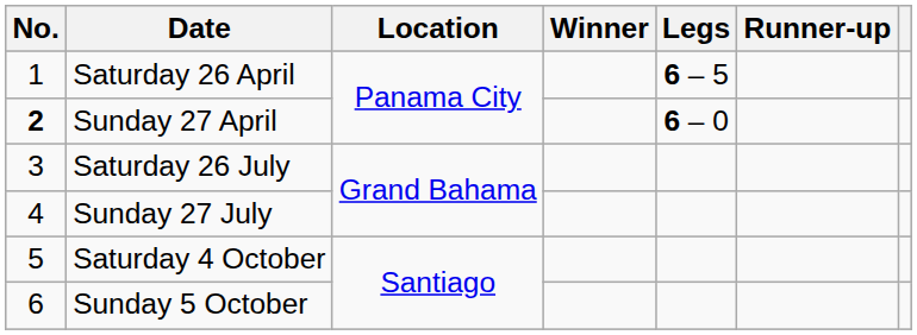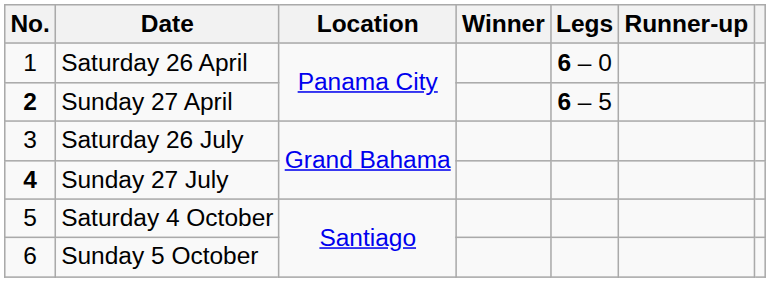 <table class="wikitable">
 <tr>
 <th>No.</th>
 <th>Date</th>
 <th>Location</th>
 <th>Winner</th>
 <th>Legs</th>
 <th>Runner-up</th>
 <th></th>
 </tr>
 <tr>
 <td align=center>1</td>
 <td align=left>Saturday 26 April</td>
 <td align="center" rowspan="2"> <a href='#'>Panama City</a></td>
 <td align="right"></td>
-<td align="center"><strong>6</strong> – 5</td>
+<td align="center"><strong>6</strong> – 0</td>
 <td></td>
 <td align="center"></td>
 </tr>
 <tr>
 <td align=center><strong>2</strong></td>
 <td align=left>Sunday 27 April</td>
 <td align="right"></td>
-<td align="center"><strong>6</strong> – 0</td>
+<td align="center"><strong>6</strong> – 5</td>
 <td></td>
 <td align="center"></td>
 </tr>
 <tr>
 <td align=center>3</td>
 <td align=left>Saturday 26 July</td>
 <td align="center" rowspan="2"> <a href='#'>Grand Bahama</a></td>
 <td align="right"></td>
 <td align="center"></td>
 <td></td>
 <td align="center"></td>
 </tr>
 <tr>
-<td align=center>4</td>
+<td align=center><strong>4</strong></td>
 <td align=left>Sunday 27 July</td>
 <td align="right"></td>
 <td align="center"></td>
 <td></td>
 <td align="center"></td>
 </tr>
 <tr>
 <td align=center>5</td>
 <td align=left>Saturday 4 October</td>
 <td align="center" rowspan="2"> <a href='#'>Santiago</a></td>
 <td align="right"></td>
 <td align="center"></td>
 <td></td>
 <td align="center"></td>
 </tr>
 <tr>
 <td align=center>6</td>
 <td align=left>Sunday 5 October</td>
 <td align="right"></td>
 <td align="center"></td>
 <td></td>
 <td align="center"></td>
 </tr>
 </table>
